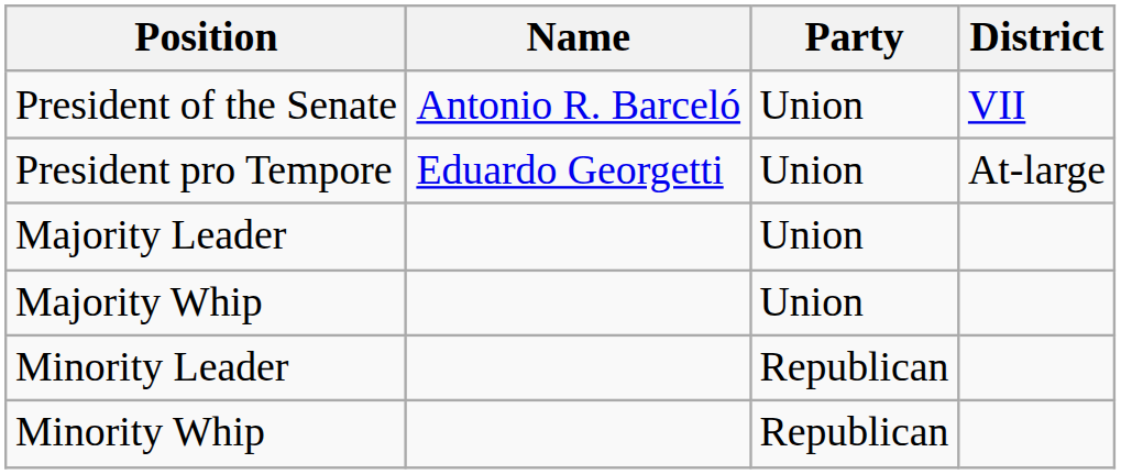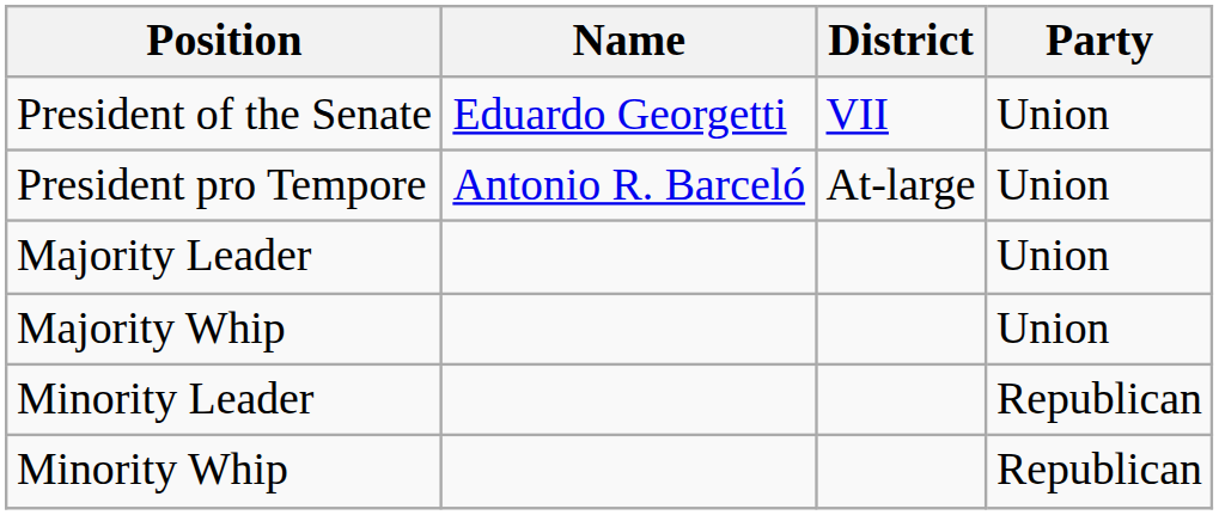 <table class="wikitable sortable">
 <tr>
 <th>Position</th>
 <th>Name</th>
+<th>District</th>
 <th>Party</th>
-<th>District</th>
 </tr>
 <tr>
 <td>President of the Senate</td>
-<td><a href='#'>Antonio R. Barceló</a></td>
+<td><a href='#'>Eduardo Georgetti</a></td>
+<td><a href='#'>VII</a></td>
 <td>Union</td>
-<td><a href='#'>VII</a></td>
 </tr>
 <tr>
 <td>President pro Tempore</td>
-<td><a href='#'>Eduardo Georgetti</a></td>
+<td><a href='#'>Antonio R. Barceló</a></td>
+<td>At-large</td>
 <td>Union</td>
-<td>At-large</td>
 </tr>
 <tr>
 <td>Majority Leader</td>
 <td></td>
+<td></td>
 <td>Union</td>
-<td></td>
 </tr>
 <tr>
 <td>Majority Whip</td>
 <td></td>
+<td></td>
 <td>Union</td>
-<td></td>
 </tr>
 <tr>
 <td>Minority Leader</td>
 <td></td>
+<td></td>
 <td>Republican</td>
-<td></td>
 </tr>
 <tr>
 <td>Minority Whip</td>
 <td></td>
+<td></td>
 <td>Republican</td>
-<td></td>
 </tr>
 </table>
